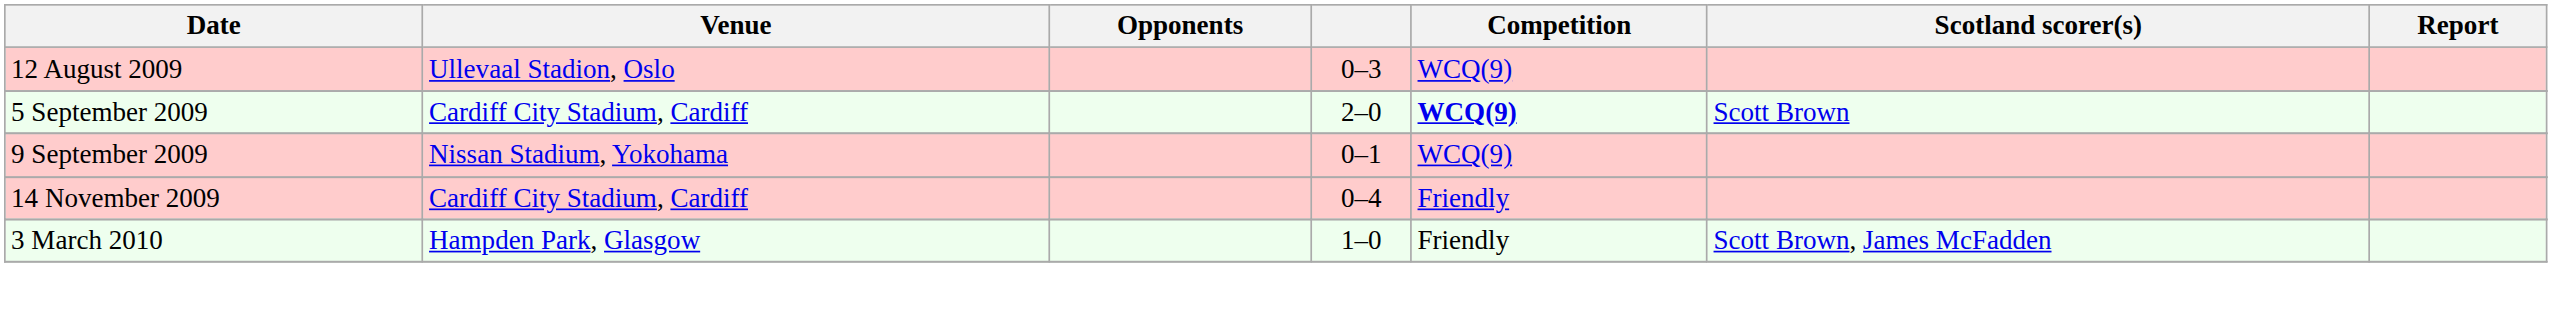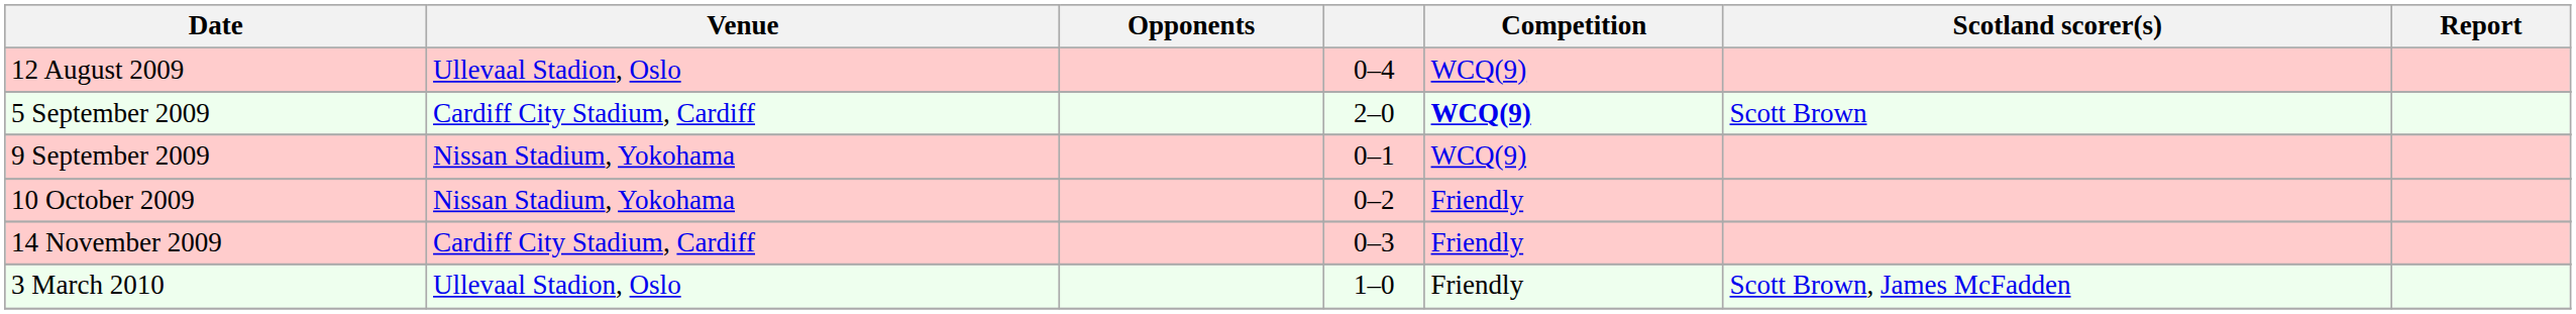 <table class="wikitable" width=95%>
 <tr>
 <th>Date</th>
 <th>Venue</th>
 <th>Opponents</th>
 <th></th>
 <th>Competition</th>
 <th>Scotland scorer(s)</th>
 <th>Report</th>
 </tr>
 <tr bgcolor=#FFCCCC>
 <td>12 August 2009</td>
 <td><a href='#'>Ullevaal Stadion</a>, <a href='#'>Oslo</a></td>
 <td></td>
-<td align=center>0–3</td>
+<td align=center>0–4</td>
 <td><a href='#'>WCQ(9)</a></td>
 <td></td>
 <td></td>
 </tr>
 <tr>
 </tr>
 <tr bgcolor=#EEFFEE>
 <td>5 September 2009</td>
 <td><a href='#'>Cardiff City Stadium</a>, <a href='#'>Cardiff</a></td>
 <td></td>
 <td align=center>2–0</td>
 <td><strong><a href='#'>WCQ(9)</a></strong></td>
 <td><a href='#'>Scott Brown</a></td>
 <td></td>
 </tr>
 <tr>
 </tr>
 <tr bgcolor=#FFCCCC>
 <td>9 September 2009</td>
 <td><a href='#'>Nissan Stadium</a>, <a href='#'>Yokohama</a></td>
 <td></td>
 <td align=center>0–1</td>
 <td><a href='#'>WCQ(9)</a></td>
 <td></td>
 <td></td>
 </tr>
 <tr>
 </tr>
+<tr bgcolor=#FFCCCC>
+<td>10 October 2009</td>
+<td><a href='#'>Nissan Stadium</a>, <a href='#'>Yokohama</a></td>
+<td></td>
+<td align=center>0–2</td>
+<td><a href='#'>Friendly</a></td>
+<td></td>
+<td></td>
+</tr>
 <tr>
 </tr>
 <tr bgcolor=#FFCCCC>
 <td>14 November 2009</td>
 <td><a href='#'>Cardiff City Stadium</a>, <a href='#'>Cardiff</a></td>
 <td></td>
-<td align=center>0–4</td>
+<td align=center>0–3</td>
 <td><a href='#'>Friendly</a></td>
 <td></td>
 <td></td>
 </tr>
 <tr>
 </tr>
 <tr bgcolor=#EEFFEE>
 <td>3 March 2010</td>
-<td><a href='#'>Hampden Park</a>, <a href='#'>Glasgow</a></td>
+<td><a href='#'>Ullevaal Stadion</a>, <a href='#'>Oslo</a></td>
 <td></td>
 <td align=center>1–0</td>
 <td>Friendly</td>
 <td><a href='#'>Scott Brown</a>, <a href='#'>James McFadden</a></td>
 <td></td>
 </tr>
 <tr>
 </tr>
 </table>
